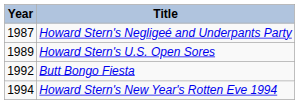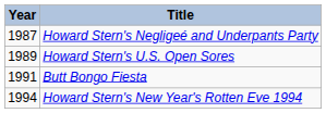 <table class="wikitable">
 <tr>
 <th style="background:#B0C4DE;">Year</th>
 <th style="background:#B0C4DE;">Title</th>
 </tr>
 <tr>
 <td>1987</td>
 <td><em><a href='#'>Howard Stern's Negligeé and Underpants Party</a></em></td>
 </tr>
 <tr>
 <td>1989</td>
 <td><em><a href='#'>Howard Stern's U.S. Open Sores</a></em></td>
 </tr>
 <tr>
-<td>1992</td>
+<td>1991</td>
 <td><em><a href='#'>Butt Bongo Fiesta</a></em></td>
 </tr>
 <tr>
 <td>1994</td>
 <td><em><a href='#'>Howard Stern's New Year's Rotten Eve 1994</a></em></td>
 </tr>
 </table>
